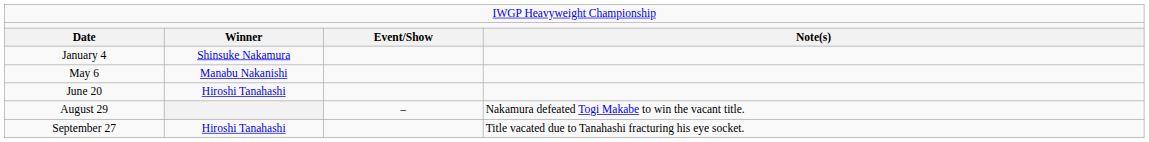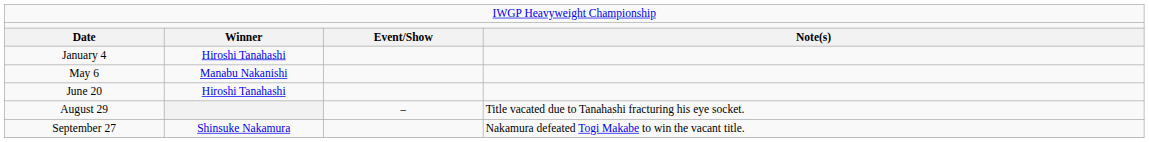 <table class="wikitable" style="text-align:center; width:100%;">
 <tr>
 <td colspan="5"><a href='#'>IWGP Heavyweight Championship</a></td>
 </tr>
 <tr>
 <td colspan="5"><strong></strong></td>
 </tr>
 <tr>
 <th width=14%>Date</th>
 <th width=14%>Winner</th>
 <th width=14%>Event/Show</th>
 <th width=58%>Note(s)</th>
 </tr>
 <tr>
 <td>January 4</td>
-<td><a href='#'>Shinsuke Nakamura</a></td>
+<td><a href='#'>Hiroshi Tanahashi</a></td>
 <td></td>
 <td align=left></td>
 </tr>
 <tr>
 <td>May 6</td>
 <td><a href='#'>Manabu Nakanishi</a></td>
 <td></td>
 <td align=left></td>
 </tr>
 <tr>
 <td>June 20</td>
 <td><a href='#'>Hiroshi Tanahashi</a></td>
 <td></td>
 <td align=left></td>
 </tr>
 <tr>
 <td>August 29</td>
 <th></th>
 <td>–</td>
-<td align=left>Nakamura defeated <a href='#'>Togi Makabe</a> to win the vacant title.</td>
+<td align=left>Title vacated due to Tanahashi fracturing his eye socket.</td>
 </tr>
 <tr>
 <td>September 27</td>
-<td><a href='#'>Hiroshi Tanahashi</a></td>
+<td><a href='#'>Shinsuke Nakamura</a></td>
 <td></td>
-<td align=left>Title vacated due to Tanahashi fracturing his eye socket.</td>
+<td align=left>Nakamura defeated <a href='#'>Togi Makabe</a> to win the vacant title.</td>
 </tr>
 </table>
